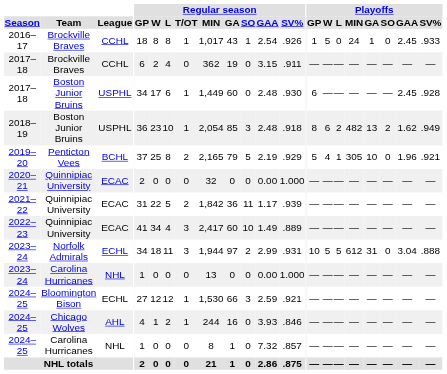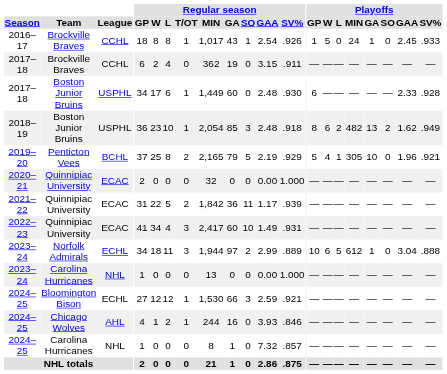 <table border="0" cellpadding="1" cellspacing="0" style="text-align:center; width:75%">
 <tr ALIGN="center" bgcolor="#e0e0e0">
 <th align="center" colspan="3" bgcolor="#ffffff"></th>
 <th rowspan="100" align="center" bgcolor="#ffffff"></th>
 <th align="center" colspan="9" bgcolor="#e0e0e0"><a href='#'>Regular season</a></th>
 <th rowspan="100" align="center" bgcolor="#ffffff"></th>
 <th align="center" colspan="8" bgcolor="#e0e0e0"><a href='#'>Playoffs</a></th>
 </tr>
 <tr ALIGN="center" bgcolor="#e0e0e0">
 <th><a href='#'>Season</a></th>
 <th>Team</th>
 <th>League</th>
 <th>GP</th>
 <th>W</th>
 <th>L</th>
 <th>T/OT</th>
 <th>MIN</th>
 <th>GA</th>
 <th><a href='#'>SO</a></th>
 <th><a href='#'>GAA</a></th>
 <th><a href='#'>SV%</a></th>
 <th>GP</th>
 <th>W</th>
 <th>L</th>
 <th>MIN</th>
 <th>GA</th>
 <th>SO</th>
 <th>GAA</th>
 <th>SV%</th>
 </tr>
 <tr ALIGN="center">
 <td>2016–17</td>
 <td><a href='#'>Brockville Braves</a></td>
 <td><a href='#'>CCHL</a></td>
 <td>18</td>
 <td>8</td>
 <td>8</td>
 <td>1</td>
 <td>1,017</td>
 <td>43</td>
 <td>1</td>
 <td>2.54</td>
 <td>.926</td>
 <td>1</td>
 <td>5</td>
 <td>0</td>
 <td>24</td>
 <td>1</td>
 <td>0</td>
 <td>2.45</td>
 <td>.933</td>
 </tr>
 <tr ALIGN="center" bgcolor="#f0f0f0">
 <td>2017–18</td>
 <td>Brockville Braves</td>
 <td>CCHL</td>
 <td>6</td>
 <td>2</td>
 <td>4</td>
 <td>0</td>
 <td>362</td>
 <td>19</td>
 <td>0</td>
 <td>3.15</td>
 <td>.911</td>
 <td>—</td>
 <td>—</td>
 <td>—</td>
 <td>—</td>
 <td>—</td>
 <td>—</td>
 <td>—</td>
 <td>—</td>
 </tr>
 <tr ALIGN="center">
 <td>2017–18</td>
 <td><a href='#'>Boston Junior Bruins</a></td>
 <td><a href='#'>USPHL</a></td>
 <td>34</td>
 <td>17</td>
 <td>6</td>
 <td>1</td>
 <td>1,449</td>
 <td>60</td>
 <td>0</td>
 <td>2.48</td>
 <td>.930</td>
 <td>6</td>
 <td>—</td>
 <td>—</td>
 <td>—</td>
 <td>—</td>
 <td>—</td>
-<td>2.45</td>
+<td>2.33</td>
 <td>.928</td>
 </tr>
 <tr ALIGN="center" bgcolor="#f0f0f0">
 <td>2018–19</td>
 <td>Boston Junior Bruins</td>
 <td>USPHL</td>
 <td>36</td>
 <td>23</td>
 <td>10</td>
 <td>1</td>
 <td>2,054</td>
 <td>85</td>
 <td>3</td>
 <td>2.48</td>
 <td>.918</td>
 <td>8</td>
 <td>6</td>
 <td>2</td>
 <td>482</td>
 <td>13</td>
 <td>2</td>
 <td>1.62</td>
 <td>.949</td>
 </tr>
 <tr ALIGN="center">
 <td><a href='#'>2019–20</a></td>
 <td><a href='#'>Penticton Vees</a></td>
 <td><a href='#'>BCHL</a></td>
 <td>37</td>
 <td>25</td>
 <td>8</td>
 <td>2</td>
 <td>2,165</td>
 <td>79</td>
 <td>5</td>
 <td>2.19</td>
 <td>.929</td>
 <td>5</td>
 <td>4</td>
 <td>1</td>
 <td>305</td>
 <td>10</td>
 <td>0</td>
 <td>1.96</td>
 <td>.921</td>
 </tr>
 <tr ALIGN="center" bgcolor="#f0f0f0">
 <td><a href='#'>2020–21</a></td>
 <td><a href='#'>Quinnipiac University</a></td>
 <td><a href='#'>ECAC</a></td>
 <td>2</td>
 <td>0</td>
 <td>0</td>
 <td>0</td>
 <td>32</td>
 <td>0</td>
 <td>0</td>
 <td>0.00</td>
 <td>1.000</td>
 <td>—</td>
 <td>—</td>
 <td>—</td>
 <td>—</td>
 <td>—</td>
 <td>—</td>
 <td>—</td>
 <td>—</td>
 </tr>
 <tr ALIGN="center">
 <td><a href='#'>2021–22</a></td>
 <td>Quinnipiac University</td>
 <td>ECAC</td>
 <td>31</td>
 <td>22</td>
 <td>5</td>
 <td>2</td>
 <td>1,842</td>
 <td>36</td>
 <td>11</td>
 <td>1.17</td>
 <td>.939</td>
 <td>—</td>
 <td>—</td>
 <td>—</td>
 <td>—</td>
 <td>—</td>
 <td>—</td>
 <td>—</td>
 <td>—</td>
 </tr>
 <tr ALIGN="center" bgcolor="#f0f0f0">
 <td><a href='#'>2022–23</a></td>
 <td>Quinnipiac University</td>
 <td>ECAC</td>
 <td>41</td>
 <td>34</td>
 <td>4</td>
 <td>3</td>
 <td>2,417</td>
 <td>60</td>
 <td>10</td>
 <td>1.49</td>
-<td>.889</td>
+<td>.931</td>
 <td>—</td>
 <td>—</td>
 <td>—</td>
 <td>—</td>
 <td>—</td>
 <td>—</td>
 <td>—</td>
 <td>—</td>
 </tr>
 <tr ALIGN="center">
 <td><a href='#'>2023–24</a></td>
 <td><a href='#'>Norfolk Admirals</a></td>
 <td><a href='#'>ECHL</a></td>
 <td>34</td>
 <td>18</td>
 <td>11</td>
 <td>3</td>
 <td>1,944</td>
 <td>97</td>
 <td>2</td>
 <td>2.99</td>
-<td>.931</td>
+<td>.889</td>
 <td>10</td>
-<td>5</td>
+<td>6</td>
 <td>5</td>
 <td>612</td>
-<td>31</td>
+<td>1</td>
 <td>0</td>
 <td>3.04</td>
 <td>.888</td>
 </tr>
 <tr ALIGN="center" bgcolor="#f0f0f0">
 <td><a href='#'>2023–24</a></td>
 <td><a href='#'>Carolina Hurricanes</a></td>
 <td><a href='#'>NHL</a></td>
 <td>1</td>
 <td>0</td>
 <td>0</td>
 <td>0</td>
 <td>13</td>
 <td>0</td>
 <td>0</td>
 <td>0.00</td>
 <td>1.000</td>
 <td>—</td>
 <td>—</td>
 <td>—</td>
 <td>—</td>
 <td>—</td>
 <td>—</td>
 <td>—</td>
 <td>—</td>
 </tr>
 <tr ALIGN="center">
 <td><a href='#'>2024–25</a></td>
 <td><a href='#'>Bloomington Bison</a></td>
 <td>ECHL</td>
 <td>27</td>
 <td>12</td>
 <td>12</td>
 <td>1</td>
 <td>1,530</td>
 <td>66</td>
 <td>3</td>
 <td>2.59</td>
 <td>.921</td>
 <td>—</td>
 <td>—</td>
 <td>—</td>
 <td>—</td>
 <td>—</td>
 <td>—</td>
 <td>—</td>
 <td>—</td>
 </tr>
 <tr ALIGN="center" bgcolor="#f0f0f0">
 <td><a href='#'>2024–25</a></td>
 <td><a href='#'>Chicago Wolves</a></td>
 <td><a href='#'>AHL</a></td>
 <td>4</td>
 <td>1</td>
 <td>2</td>
 <td>1</td>
 <td>244</td>
 <td>16</td>
 <td>0</td>
 <td>3.93</td>
 <td>.846</td>
 <td>—</td>
 <td>—</td>
 <td>—</td>
 <td>—</td>
 <td>—</td>
 <td>—</td>
 <td>—</td>
 <td>—</td>
 </tr>
 <tr ALIGN="center">
 <td><a href='#'>2024–25</a></td>
 <td>Carolina Hurricanes</td>
 <td>NHL</td>
 <td>1</td>
 <td>0</td>
 <td>0</td>
 <td>0</td>
 <td>8</td>
 <td>1</td>
 <td>0</td>
 <td>7.32</td>
 <td>.857</td>
 <td>—</td>
 <td>—</td>
 <td>—</td>
 <td>—</td>
 <td>—</td>
 <td>—</td>
 <td>—</td>
 <td>—</td>
 </tr>
 <tr ALIGN="center" bgcolor="#e0e0e0">
 <th colspan="3" align="center">NHL totals</th>
 <th>2</th>
 <th>0</th>
 <th>0</th>
 <th>0</th>
 <th>21</th>
 <th>1</th>
 <th>0</th>
 <th>2.86</th>
 <th>.875</th>
 <th>—</th>
 <th>—</th>
 <th>—</th>
 <th>—</th>
 <th>—</th>
 <th>—</th>
 <th>—</th>
 <th>—</th>
 </tr>
 </table>
